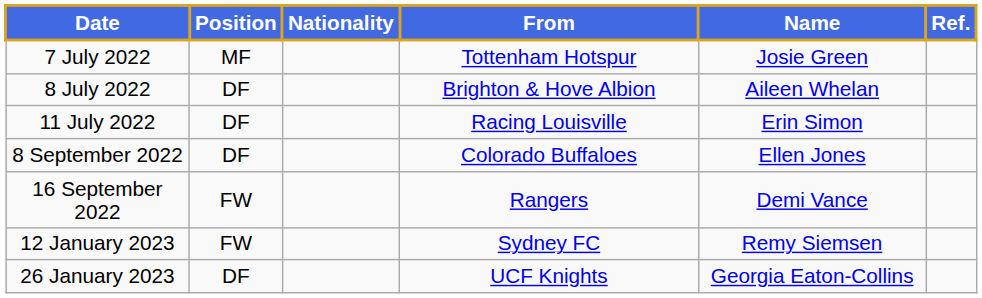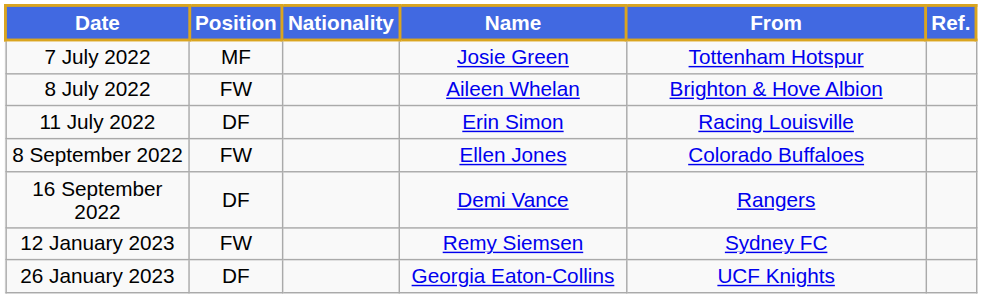 <table class="wikitable" style="text-align:center; font-size:90%; ">
 <tr>
 <th style="background:royalblue;;color:white;border:2px solid #DAA520; width:120px;">Date</th>
 <th style="background:royalblue;color:white;border:2px solid #DAA520; width:50px;">Position</th>
 <th style="background:royalblue;color:white;border:2px solid #DAA520; width:50px;">Nationality</th>
+<th style="background:royalblue;color:white;border:2px solid #DAA520; width:150px;">Name</th>
 <th style="background:royalblue;color:white;border:2px solid #DAA520; width:200px;">From</th>
-<th style="background:royalblue;color:white;border:2px solid #DAA520; width:150px;">Name</th>
 <th style="background:royalblue;color:white;border:2px solid #DAA520; width:25px;">Ref.</th>
 </tr>
 <tr>
 <td>7 July 2022</td>
 <td>MF</td>
 <td></td>
+<td><a href='#'>Josie Green</a></td>
 <td> <a href='#'>Tottenham Hotspur</a></td>
-<td><a href='#'>Josie Green</a></td>
 <td></td>
 </tr>
 <tr>
 <td>8 July 2022</td>
-<td>DF</td>
+<td>FW</td>
 <td></td>
+<td><a href='#'>Aileen Whelan</a></td>
 <td> <a href='#'>Brighton & Hove Albion</a></td>
-<td><a href='#'>Aileen Whelan</a></td>
 <td></td>
 </tr>
 <tr>
 <td>11 July 2022</td>
 <td>DF</td>
 <td></td>
+<td><a href='#'>Erin Simon</a></td>
 <td> <a href='#'>Racing Louisville</a></td>
-<td><a href='#'>Erin Simon</a></td>
 <td></td>
 </tr>
 <tr>
 <td>8 September 2022</td>
-<td>DF</td>
+<td>FW</td>
 <td></td>
+<td><a href='#'>Ellen Jones</a></td>
 <td> <a href='#'>Colorado Buffaloes</a></td>
-<td><a href='#'>Ellen Jones</a></td>
 <td></td>
 </tr>
 <tr>
 <td>16 September 2022</td>
-<td>FW</td>
+<td>DF</td>
 <td></td>
+<td><a href='#'>Demi Vance</a></td>
 <td> <a href='#'>Rangers</a></td>
-<td><a href='#'>Demi Vance</a></td>
 <td></td>
 </tr>
 <tr>
 <td>12 January 2023</td>
 <td>FW</td>
 <td></td>
+<td><a href='#'>Remy Siemsen</a></td>
 <td> <a href='#'>Sydney FC</a></td>
-<td><a href='#'>Remy Siemsen</a></td>
 <td></td>
 </tr>
 <tr>
 <td>26 January 2023</td>
 <td>DF</td>
 <td></td>
+<td><a href='#'>Georgia Eaton-Collins</a></td>
 <td> <a href='#'>UCF Knights</a></td>
-<td><a href='#'>Georgia Eaton-Collins</a></td>
 <td></td>
 </tr>
 </table>
